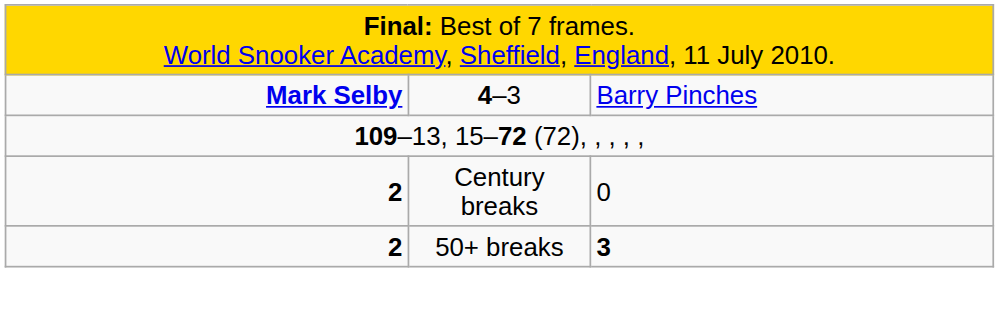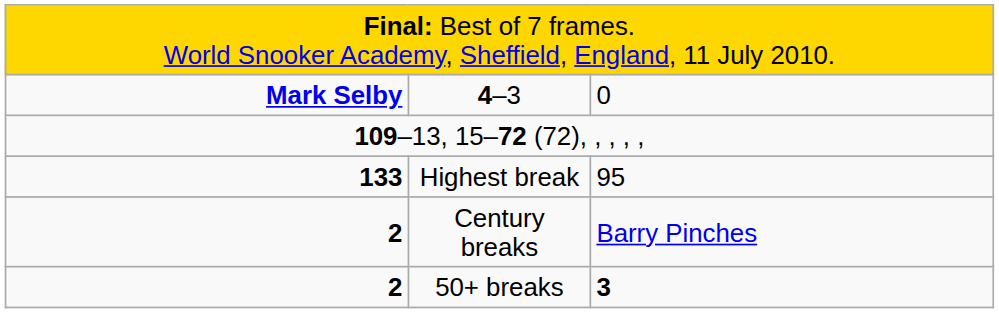 <table class="wikitable" style="font-size: 95%; margin: 1em auto 1em auto;">
 <tr>
 <td colspan="3" align="center" bgcolor="#ffd700"><strong>Final:</strong> Best of 7 frames. <br><a href='#'>World Snooker Academy</a>, <a href='#'>Sheffield</a>, <a href='#'>England</a>, 11 July 2010.</td>
 </tr>
 <tr>
 <td width="230" align="right"><strong><a href='#'>Mark Selby</a></strong><br></td>
 <td width="100" align="center"><strong>4</strong>–3</td>
-<td width="230"><a href='#'>Barry Pinches</a><br></td>
+<td>0</td>
 </tr>
 <tr>
 <td colspan="3" align="center" style="font-size: 100%"><strong>109</strong>–13, 15–<strong>72</strong> (72), , , , , </td>
 </tr>
 <tr>
+<td align="right"><strong>133</strong></td>
+<td align="center">Highest break</td>
+<td>95</td>
+</tr>
+<tr>
 <td align="right"><strong>2</strong></td>
 <td align="center">Century breaks</td>
-<td>0</td>
+<td width="230"><a href='#'>Barry Pinches</a><br></td>
 </tr>
 <tr>
 <td align="right"><strong>2</strong></td>
 <td align="center">50+ breaks</td>
 <td><strong>3</strong></td>
 </tr>
 </table>
